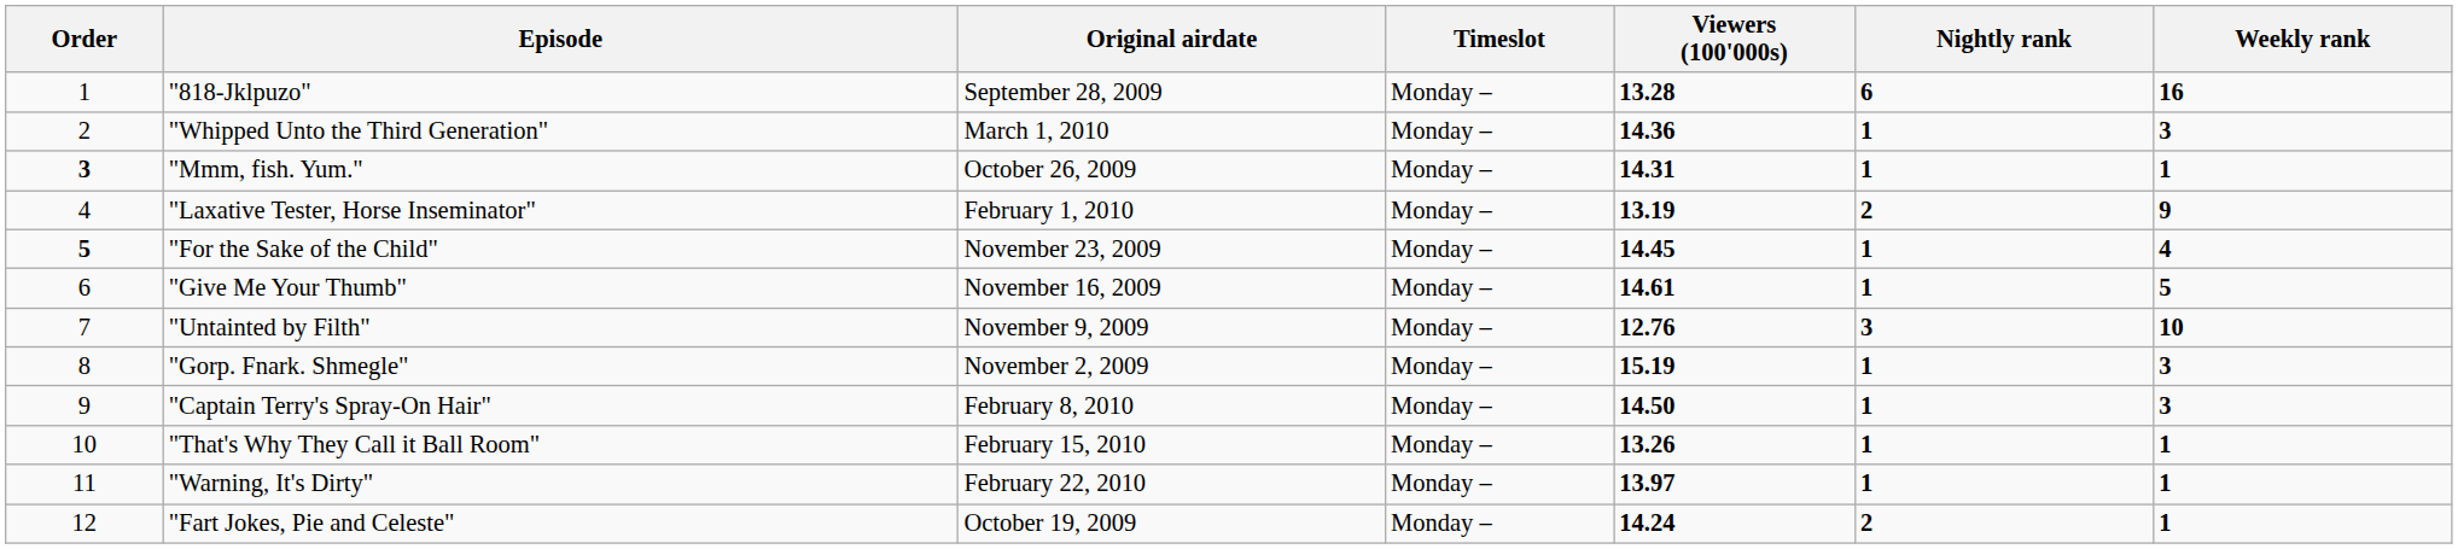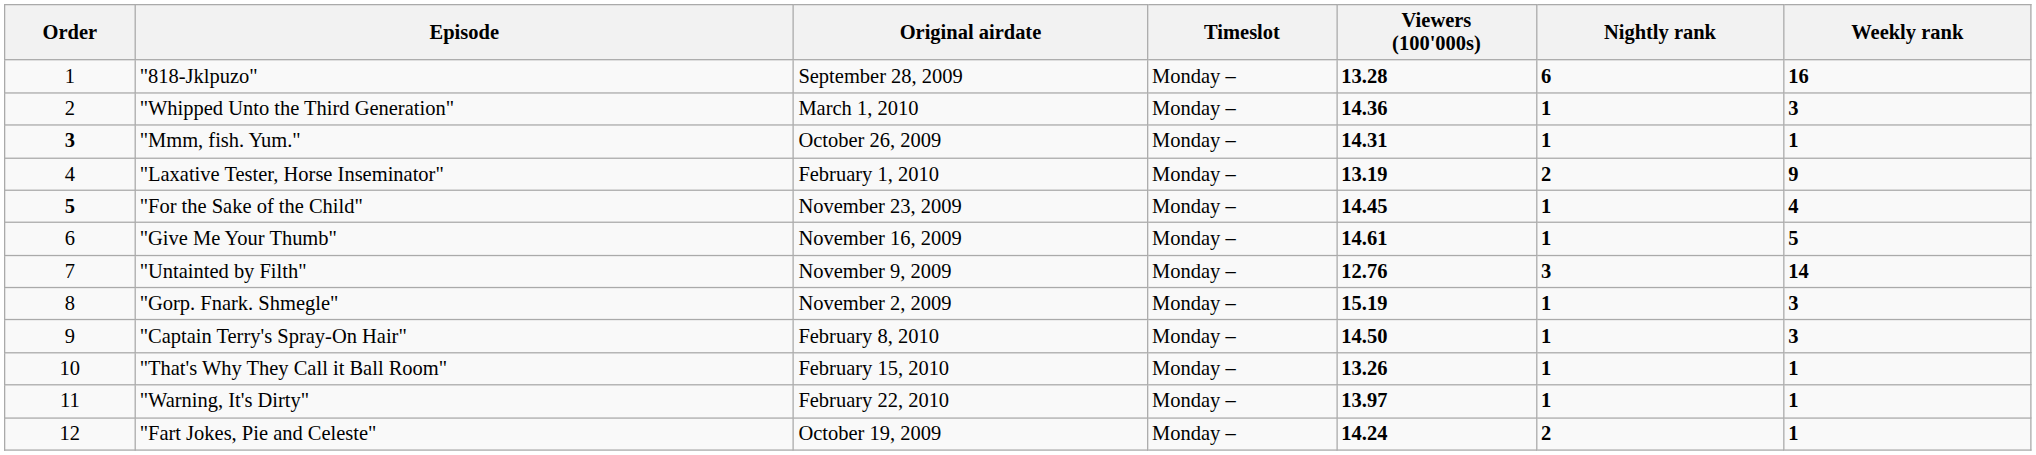 <table class="wikitable sortable" style="width:100%;">
 <tr>
 <th>Order</th>
 <th>Episode</th>
 <th>Original airdate</th>
 <th>Timeslot</th>
 <th>Viewers<br>(100'000s)</th>
 <th>Nightly rank</th>
 <th>Weekly rank</th>
 </tr>
 <tr>
 <td style="text-align:center">1</td>
 <td>"818-Jklpuzo"</td>
 <td>September 28, 2009</td>
 <td>Monday –</td>
 <td><strong>13.28</strong></td>
 <td><strong>6</strong></td>
 <td><strong>16</strong></td>
 </tr>
 <tr>
 <td style="text-align:center">2</td>
 <td>"Whipped Unto the Third Generation"</td>
 <td>March 1, 2010</td>
 <td>Monday –</td>
 <td><strong>14.36</strong></td>
 <td><strong>1</strong></td>
 <td><strong>3</strong></td>
 </tr>
 <tr>
 <td style="text-align:center"><strong>3</strong></td>
 <td>"Mmm, fish. Yum."</td>
 <td>October 26, 2009</td>
 <td>Monday –</td>
 <td><strong>14.31</strong></td>
 <td><strong>1</strong></td>
 <td><strong>1</strong></td>
 </tr>
 <tr>
 <td style="text-align:center">4</td>
 <td>"Laxative Tester, Horse Inseminator"</td>
 <td>February 1, 2010</td>
 <td>Monday –</td>
 <td><strong>13.19</strong></td>
 <td><strong>2</strong></td>
 <td><strong>9</strong></td>
 </tr>
 <tr>
 <td style="text-align:center"><strong>5</strong></td>
 <td>"For the Sake of the Child"</td>
 <td>November 23, 2009</td>
 <td>Monday –</td>
 <td><strong>14.45</strong></td>
 <td><strong>1</strong></td>
 <td><strong>4</strong></td>
 </tr>
 <tr>
 <td style="text-align:center">6</td>
 <td>"Give Me Your Thumb"</td>
 <td>November 16, 2009</td>
 <td>Monday –</td>
 <td><strong>14.61</strong></td>
 <td><strong>1</strong></td>
 <td><strong>5</strong></td>
 </tr>
 <tr>
 <td style="text-align:center">7</td>
 <td>"Untainted by Filth"</td>
 <td>November 9, 2009</td>
 <td>Monday –</td>
 <td><strong>12.76</strong></td>
 <td><strong>3</strong></td>
-<td><strong>10</strong></td>
+<td><strong>14</strong></td>
 </tr>
 <tr>
 <td style="text-align:center">8</td>
 <td>"Gorp. Fnark. Shmegle"</td>
 <td>November 2, 2009</td>
 <td>Monday –</td>
 <td><strong>15.19</strong></td>
 <td><strong>1</strong></td>
 <td><strong>3</strong></td>
 </tr>
 <tr>
 <td style="text-align:center">9</td>
 <td>"Captain Terry's Spray-On Hair"</td>
 <td>February 8, 2010</td>
 <td>Monday –</td>
 <td><strong>14.50</strong></td>
 <td><strong>1</strong></td>
 <td><strong>3</strong></td>
 </tr>
 <tr>
 <td style="text-align:center">10</td>
 <td>"That's Why They Call it Ball Room"</td>
 <td>February 15, 2010</td>
 <td>Monday –</td>
 <td><strong>13.26</strong></td>
 <td><strong>1</strong></td>
 <td><strong>1</strong></td>
 </tr>
 <tr>
 <td style="text-align:center">11</td>
 <td>"Warning, It's Dirty"</td>
 <td>February 22, 2010</td>
 <td>Monday –</td>
 <td><strong>13.97</strong></td>
 <td><strong>1</strong></td>
 <td><strong>1</strong></td>
 </tr>
 <tr>
 <td style="text-align:center">12</td>
 <td>"Fart Jokes, Pie and Celeste"</td>
 <td>October 19, 2009</td>
 <td>Monday –</td>
 <td><strong>14.24</strong></td>
 <td><strong>2</strong></td>
 <td><strong>1</strong></td>
 </tr>
 </table>
